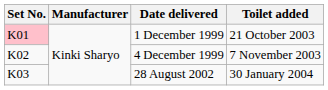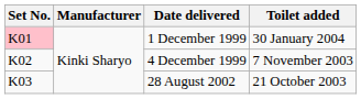 <table class="wikitable">
 <tr>
 <th>Set No.</th>
 <th>Manufacturer</th>
 <th>Date delivered</th>
 <th>Toilet added</th>
 </tr>
 <tr>
 <td style="background: pink;">K01</td>
 <td rowspan="3">Kinki Sharyo</td>
 <td>1 December 1999</td>
-<td>21 October 2003</td>
+<td>30 January 2004</td>
 </tr>
 <tr>
 <td>K02</td>
 <td>4 December 1999</td>
 <td>7 November 2003</td>
 </tr>
 <tr>
 <td>K03</td>
 <td>28 August 2002</td>
-<td>30 January 2004</td>
+<td>21 October 2003</td>
 </tr>
 </table>
